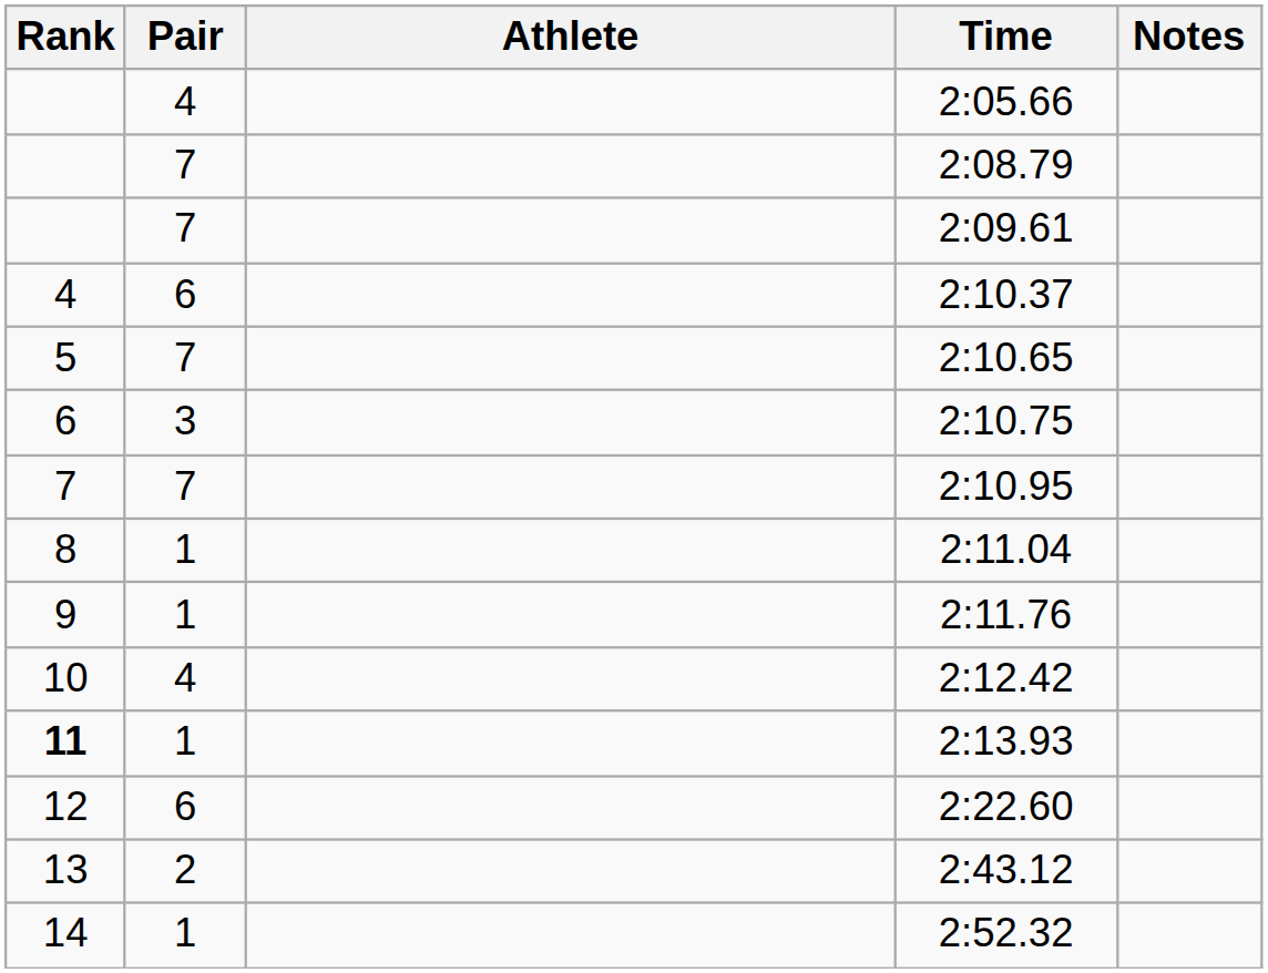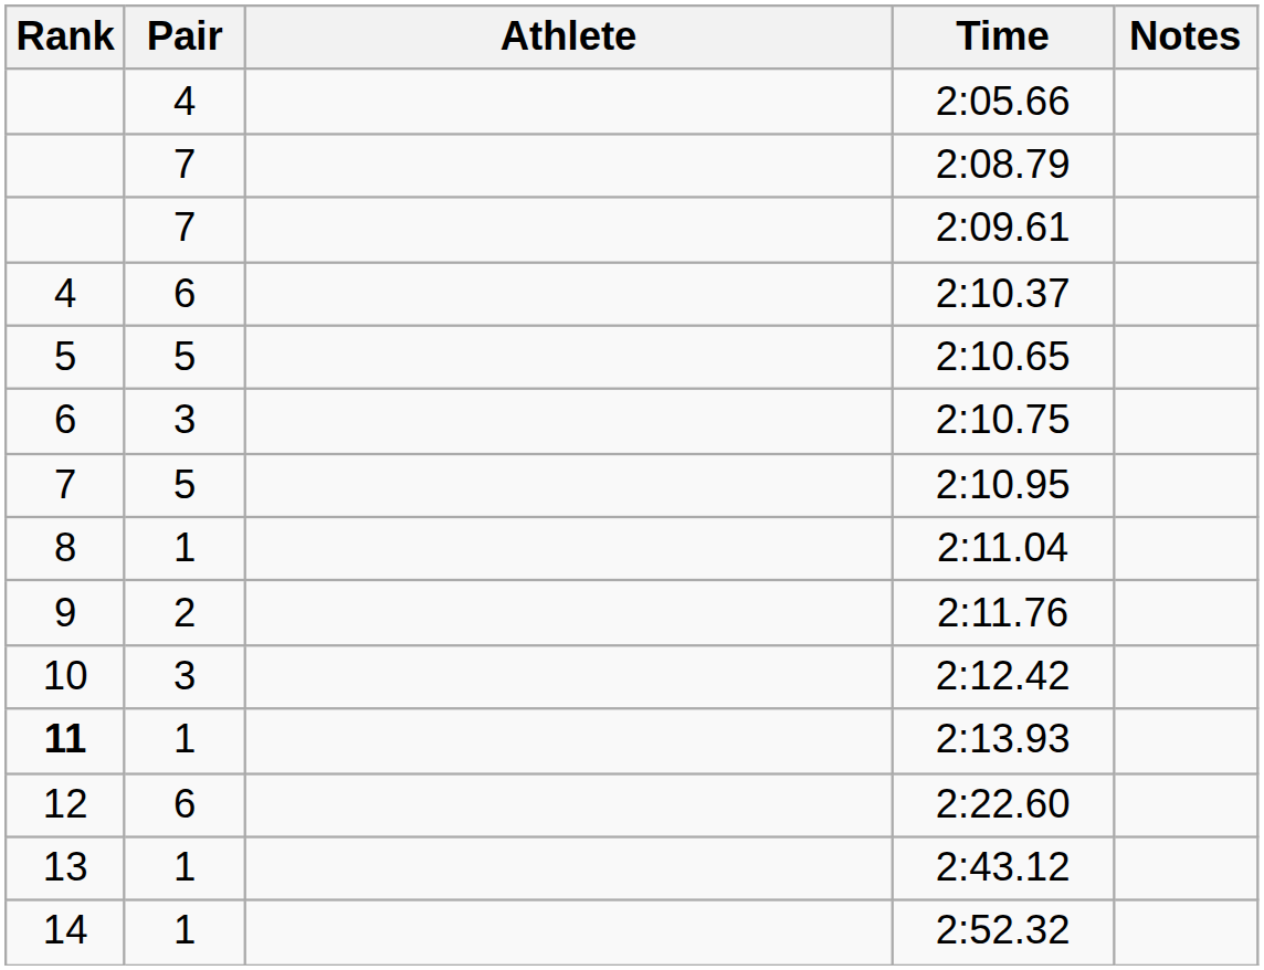 <table class=wikitable style="text-align:center">
 <tr>
 <th width=40>Rank</th>
 <th width=40>Pair</th>
 <th width=250>Athlete</th>
 <th width=80>Time</th>
 <th width=50>Notes</th>
 </tr>
 <tr>
 <td></td>
 <td>4</td>
 <td align=left></td>
 <td>2:05.66</td>
 <td></td>
 </tr>
 <tr>
 <td></td>
 <td>7</td>
 <td align=left></td>
 <td>2:08.79</td>
 <td></td>
 </tr>
 <tr>
 <td></td>
 <td>7</td>
 <td align=left></td>
 <td>2:09.61</td>
 <td></td>
 </tr>
 <tr>
 <td>4</td>
 <td>6</td>
 <td align=left></td>
 <td>2:10.37</td>
 <td></td>
 </tr>
 <tr>
 <td>5</td>
-<td>7</td>
+<td>5</td>
 <td align=left></td>
 <td>2:10.65</td>
 <td></td>
 </tr>
 <tr>
 <td>6</td>
 <td>3</td>
 <td align=left></td>
 <td>2:10.75</td>
 <td></td>
 </tr>
 <tr>
 <td>7</td>
-<td>7</td>
+<td>5</td>
 <td align=left></td>
 <td>2:10.95</td>
 <td></td>
 </tr>
 <tr>
 <td>8</td>
 <td>1</td>
 <td align=left></td>
 <td>2:11.04</td>
 <td></td>
 </tr>
 <tr>
 <td>9</td>
-<td>1</td>
+<td>2</td>
 <td align=left></td>
 <td>2:11.76</td>
 <td></td>
 </tr>
 <tr>
 <td>10</td>
-<td>4</td>
+<td>3</td>
 <td align=left></td>
 <td>2:12.42</td>
 <td></td>
 </tr>
 <tr>
 <td><strong>11</strong></td>
 <td>1</td>
 <td align=left></td>
 <td>2:13.93</td>
 <td></td>
 </tr>
 <tr>
 <td>12</td>
 <td>6</td>
 <td align=left></td>
 <td>2:22.60</td>
 <td></td>
 </tr>
 <tr>
 <td>13</td>
-<td>2</td>
+<td>1</td>
 <td align=left></td>
 <td>2:43.12</td>
 <td></td>
 </tr>
 <tr>
 <td>14</td>
 <td>1</td>
 <td align=left></td>
 <td>2:52.32</td>
 <td></td>
 </tr>
 </table>
